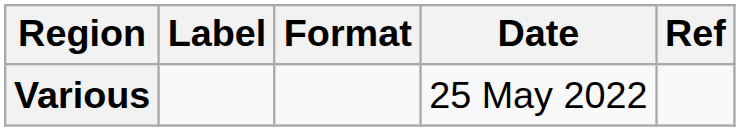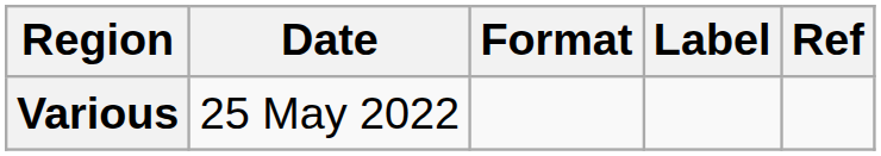 <table class="wikitable plainrowheaders">
 <tr>
 <th scope="col">Region</th>
+<th scope="col">Date</th>
+<th scope="col">Format</th>
 <th scope="col">Label</th>
-<th scope="col">Format</th>
-<th scope="col">Date</th>
 <th scope="col">Ref</th>
 </tr>
 <tr>
 <th scope="row">Various</th>
+<td rowspan="1">25 May 2022</td>
 <td rowspan="1"></td>
 <td rowspan="1"></td>
-<td rowspan="1">25 May 2022</td>
 <td rowspan="1"></td>
 </tr>
 </table>
